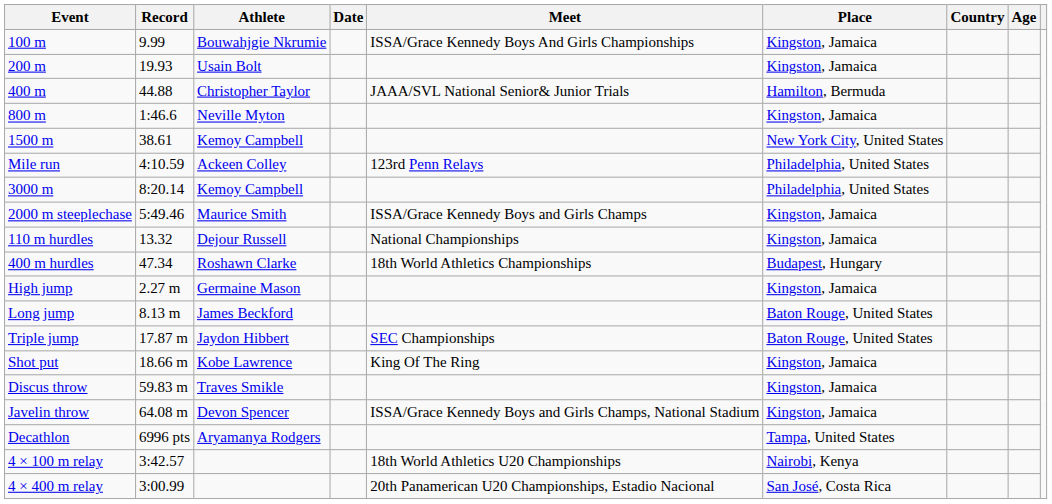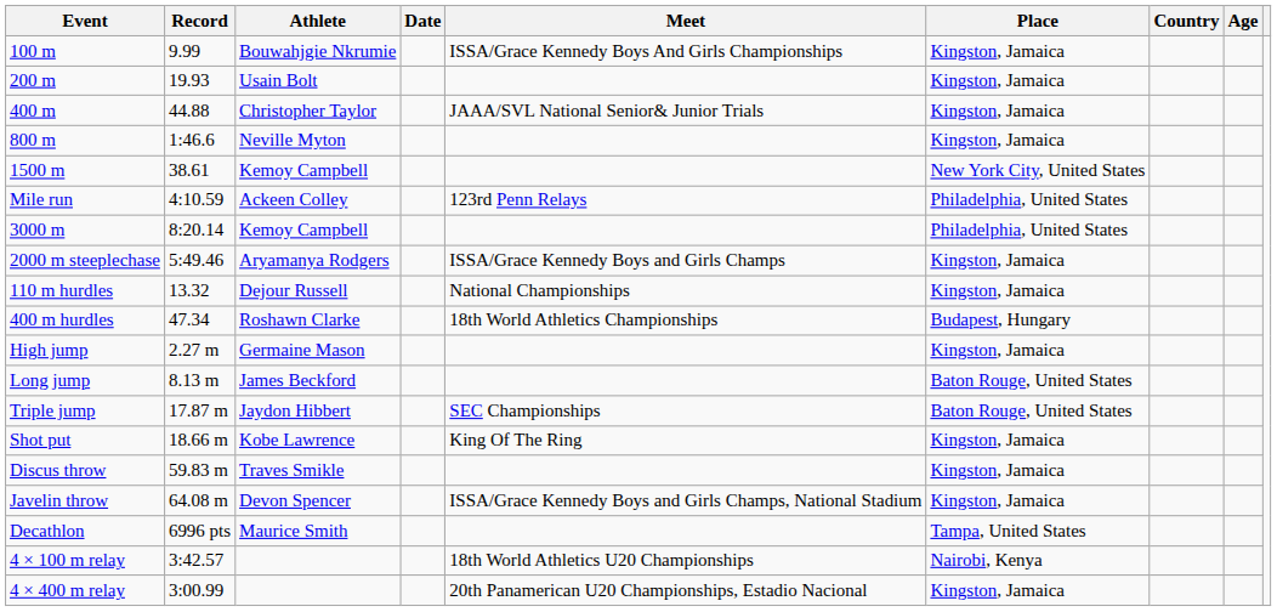 <table class="wikitable sortable" style="font-size: 90%;">
 <tr>
 <th>Event</th>
 <th>Record</th>
 <th>Athlete</th>
 <th>Date</th>
 <th>Meet</th>
 <th>Place</th>
 <th>Country</th>
 <th>Age</th>
 <th></th>
 </tr>
 <tr>
 <td><a href='#'>100 m</a></td>
 <td>9.99</td>
 <td><a href='#'>Bouwahjgie Nkrumie</a></td>
 <td></td>
 <td>ISSA/Grace Kennedy Boys And Girls Championships</td>
 <td><a href='#'>Kingston</a>, Jamaica</td>
 <td></td>
 <td></td>
 </tr>
 <tr>
 <td><a href='#'>200 m</a></td>
 <td>19.93</td>
 <td><a href='#'>Usain Bolt</a></td>
 <td></td>
 <td></td>
 <td><a href='#'>Kingston</a>, Jamaica</td>
 <td></td>
 <td></td>
 </tr>
 <tr>
 <td><a href='#'>400 m</a></td>
 <td>44.88</td>
 <td><a href='#'>Christopher Taylor</a></td>
 <td></td>
 <td>JAAA/SVL National Senior& Junior Trials</td>
-<td><a href='#'>Hamilton</a>, Bermuda</td>
+<td><a href='#'>Kingston</a>, Jamaica</td>
 <td></td>
 <td></td>
 </tr>
 <tr>
 <td><a href='#'>800 m</a></td>
 <td>1:46.6 </td>
 <td><a href='#'>Neville Myton</a></td>
 <td></td>
 <td></td>
 <td><a href='#'>Kingston</a>, Jamaica</td>
 <td></td>
 <td></td>
 </tr>
 <tr>
 <td><a href='#'>1500 m</a></td>
 <td>38.61 </td>
 <td><a href='#'>Kemoy Campbell</a></td>
 <td></td>
 <td></td>
 <td><a href='#'>New York City</a>, United States</td>
 <td></td>
 <td></td>
 </tr>
 <tr>
 <td><a href='#'>Mile run</a></td>
 <td>4:10.59</td>
 <td><a href='#'>Ackeen Colley</a></td>
 <td></td>
 <td>123rd <a href='#'>Penn Relays</a></td>
 <td><a href='#'>Philadelphia</a>, United States</td>
 <td></td>
 <td></td>
 </tr>
 <tr>
 <td><a href='#'>3000 m</a></td>
 <td>8:20.14</td>
 <td><a href='#'>Kemoy Campbell</a></td>
 <td></td>
 <td></td>
 <td><a href='#'>Philadelphia</a>, United States</td>
 <td></td>
 <td></td>
 </tr>
 <tr>
 <td><a href='#'>2000 m steeplechase</a></td>
 <td>5:49.46</td>
-<td><a href='#'>Maurice Smith</a></td>
+<td><a href='#'>Aryamanya Rodgers</a></td>
 <td></td>
 <td>ISSA/Grace Kennedy Boys and Girls Champs</td>
 <td><a href='#'>Kingston</a>, Jamaica</td>
 <td></td>
 <td></td>
 </tr>
 <tr>
 <td><a href='#'>110 m hurdles</a></td>
 <td>13.32</td>
 <td><a href='#'>Dejour Russell</a></td>
 <td></td>
 <td>National Championships</td>
 <td><a href='#'>Kingston</a>, Jamaica</td>
 <td></td>
 <td></td>
 </tr>
 <tr>
 <td><a href='#'>400 m hurdles</a></td>
 <td>47.34</td>
 <td><a href='#'>Roshawn Clarke</a></td>
 <td></td>
 <td>18th World Athletics Championships</td>
 <td><a href='#'>Budapest</a>, Hungary</td>
 <td></td>
 <td></td>
 </tr>
 <tr>
 <td><a href='#'>High jump</a></td>
 <td>2.27 m</td>
 <td><a href='#'>Germaine Mason</a></td>
 <td></td>
 <td></td>
 <td><a href='#'>Kingston</a>, Jamaica</td>
 <td></td>
 <td></td>
 </tr>
 <tr>
 <td><a href='#'>Long jump</a></td>
 <td>8.13 m</td>
 <td><a href='#'>James Beckford</a></td>
 <td></td>
 <td></td>
 <td><a href='#'>Baton Rouge</a>, United States</td>
 <td></td>
 <td></td>
 </tr>
 <tr>
 <td><a href='#'>Triple jump</a></td>
 <td>17.87 m</td>
 <td><a href='#'>Jaydon Hibbert</a></td>
 <td></td>
 <td><a href='#'>SEC</a> Championships</td>
 <td><a href='#'>Baton Rouge</a>, United States</td>
 <td></td>
 <td></td>
 </tr>
 <tr>
 <td><a href='#'>Shot put</a></td>
 <td>18.66 m</td>
 <td><a href='#'>Kobe Lawrence</a></td>
 <td></td>
 <td>King Of The Ring</td>
 <td><a href='#'>Kingston</a>, Jamaica</td>
 <td></td>
 <td></td>
 </tr>
 <tr>
 <td><a href='#'>Discus throw</a></td>
 <td>59.83 m</td>
 <td><a href='#'>Traves Smikle</a></td>
 <td></td>
 <td></td>
 <td><a href='#'>Kingston</a>, Jamaica</td>
 <td></td>
 <td></td>
 </tr>
 <tr>
 <td><a href='#'>Javelin throw</a></td>
 <td>64.08 m</td>
 <td><a href='#'>Devon Spencer</a></td>
 <td></td>
 <td>ISSA/Grace Kennedy Boys and Girls Champs, National Stadium</td>
 <td><a href='#'>Kingston</a>, Jamaica</td>
 <td></td>
 <td></td>
 </tr>
 <tr>
 <td><a href='#'>Decathlon</a></td>
 <td>6996 pts</td>
-<td><a href='#'>Aryamanya Rodgers</a></td>
+<td><a href='#'>Maurice Smith</a></td>
 <td></td>
 <td></td>
 <td><a href='#'>Tampa</a>, United States</td>
 <td></td>
 <td></td>
 </tr>
 <tr>
 <td><a href='#'>4 × 100 m relay</a></td>
 <td>3:42.57</td>
 <td></td>
 <td></td>
 <td>18th World Athletics U20 Championships</td>
 <td><a href='#'>Nairobi</a>, Kenya</td>
 <td></td>
 <td></td>
 </tr>
 <tr>
 <td><a href='#'>4 × 400 m relay</a></td>
 <td>3:00.99 </td>
 <td></td>
 <td></td>
 <td>20th Panamerican U20 Championships, Estadio Nacional</td>
-<td><a href='#'>San José</a>, Costa Rica</td>
+<td><a href='#'>Kingston</a>, Jamaica</td>
 <td></td>
 <td></td>
 </tr>
 </table>
